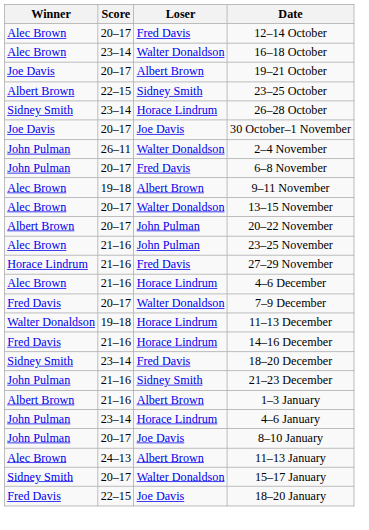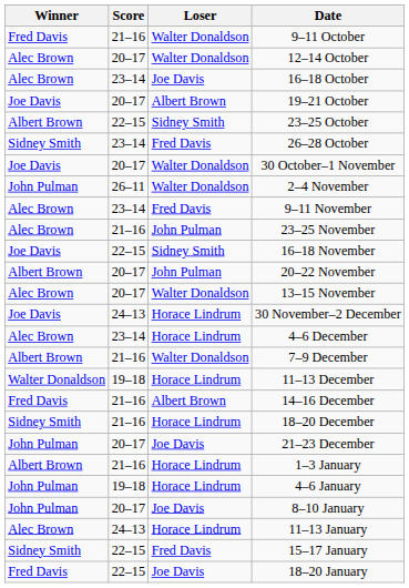 <table class="wikitable" style="text-align:center">
 <tr>
 <th>Winner</th>
 <th>Score</th>
 <th>Loser</th>
 <th>Date</th>
 </tr>
 <tr>
+<td align=left><a href='#'>Fred Davis</a></td>
+<td>21–16</td>
+<td align=left><a href='#'>Walter Donaldson</a></td>
+<td>9–11 October</td>
+</tr>
+<tr>
 <td align=left><a href='#'>Alec Brown</a></td>
 <td>20–17</td>
-<td align=left><a href='#'>Fred Davis</a></td>
+<td align=left><a href='#'>Walter Donaldson</a></td>
 <td>12–14 October</td>
 </tr>
 <tr>
 <td align=left><a href='#'>Alec Brown</a></td>
 <td>23–14</td>
-<td align=left><a href='#'>Walter Donaldson</a></td>
+<td align=left><a href='#'>Joe Davis</a></td>
 <td>16–18 October</td>
 </tr>
 <tr>
 <td align=left><a href='#'>Joe Davis</a></td>
 <td>20–17</td>
 <td align=left><a href='#'>Albert Brown</a></td>
 <td>19–21 October</td>
 </tr>
 <tr>
 <td align=left><a href='#'>Albert Brown</a></td>
 <td>22–15</td>
 <td align=left><a href='#'>Sidney Smith</a></td>
 <td>23–25 October</td>
 </tr>
 <tr>
 <td align=left><a href='#'>Sidney Smith</a></td>
 <td>23–14</td>
-<td align=left><a href='#'>Horace Lindrum</a></td>
+<td align=left><a href='#'>Fred Davis</a></td>
 <td>26–28 October</td>
 </tr>
 <tr>
 <td align=left><a href='#'>Joe Davis</a></td>
 <td>20–17</td>
-<td align=left><a href='#'>Joe Davis</a></td>
+<td align=left><a href='#'>Walter Donaldson</a></td>
 <td>30 October–1 November</td>
 </tr>
 <tr>
 <td align=left><a href='#'>John Pulman</a></td>
 <td>26–11</td>
 <td align=left><a href='#'>Walter Donaldson</a></td>
 <td>2–4 November</td>
 </tr>
 <tr>
-<td align=left><a href='#'>John Pulman</a></td>
-<td>20–17</td>
+<td align=left><a href='#'>Alec Brown</a></td>
+<td>23–14</td>
 <td align=left><a href='#'>Fred Davis</a></td>
-<td>6–8 November</td>
-</tr>
-<tr>
-<td align=left><a href='#'>Alec Brown</a></td>
-<td>19–18</td>
-<td align=left><a href='#'>Albert Brown</a></td>
 <td>9–11 November</td>
 </tr>
 <tr>
 <td align=left><a href='#'>Alec Brown</a></td>
-<td>20–17</td>
-<td align=left><a href='#'>Walter Donaldson</a></td>
-<td>13–15 November</td>
+<td>21–16</td>
+<td align=left><a href='#'>John Pulman</a></td>
+<td>23–25 November</td>
+</tr>
+<tr>
+<td align=left><a href='#'>Joe Davis</a></td>
+<td>22–15</td>
+<td align=left><a href='#'>Sidney Smith</a></td>
+<td>16–18 November</td>
 </tr>
 <tr>
 <td align=left><a href='#'>Albert Brown</a></td>
 <td>20–17</td>
 <td align=left><a href='#'>John Pulman</a></td>
 <td>20–22 November</td>
 </tr>
 <tr>
 <td align=left><a href='#'>Alec Brown</a></td>
-<td>21–16</td>
-<td align=left><a href='#'>John Pulman</a></td>
-<td>23–25 November</td>
+<td>20–17</td>
+<td align=left><a href='#'>Walter Donaldson</a></td>
+<td>13–15 November</td>
 </tr>
 <tr>
+<td align=left><a href='#'>Joe Davis</a></td>
+<td>24–13</td>
 <td align=left><a href='#'>Horace Lindrum</a></td>
-<td>21–16</td>
-<td align=left><a href='#'>Fred Davis</a></td>
-<td>27–29 November</td>
+<td>30 November–2 December</td>
 </tr>
 <tr>
 <td align=left><a href='#'>Alec Brown</a></td>
-<td>21–16</td>
+<td>23–14</td>
 <td align=left><a href='#'>Horace Lindrum</a></td>
 <td>4–6 December</td>
 </tr>
 <tr>
-<td align=left><a href='#'>Fred Davis</a></td>
-<td>20–17</td>
+<td align=left><a href='#'>Albert Brown</a></td>
+<td>21–16</td>
 <td align=left><a href='#'>Walter Donaldson</a></td>
 <td>7–9 December</td>
 </tr>
 <tr>
 <td align=left><a href='#'>Walter Donaldson</a></td>
 <td>19–18</td>
 <td align=left><a href='#'>Horace Lindrum</a></td>
 <td>11–13 December</td>
 </tr>
 <tr>
 <td align=left><a href='#'>Fred Davis</a></td>
 <td>21–16</td>
-<td align=left><a href='#'>Horace Lindrum</a></td>
+<td align=left><a href='#'>Albert Brown</a></td>
 <td>14–16 December</td>
 </tr>
 <tr>
 <td align=left><a href='#'>Sidney Smith</a></td>
-<td>23–14</td>
-<td align=left><a href='#'>Fred Davis</a></td>
+<td>21–16</td>
+<td align=left><a href='#'>Horace Lindrum</a></td>
 <td>18–20 December</td>
 </tr>
 <tr>
 <td align=left><a href='#'>John Pulman</a></td>
-<td>21–16</td>
-<td align=left><a href='#'>Sidney Smith</a></td>
+<td>20–17</td>
+<td align=left><a href='#'>Joe Davis</a></td>
 <td>21–23 December</td>
 </tr>
 <tr>
 <td align=left><a href='#'>Albert Brown</a></td>
 <td>21–16</td>
-<td align=left><a href='#'>Albert Brown</a></td>
+<td align=left><a href='#'>Horace Lindrum</a></td>
 <td>1–3 January</td>
 </tr>
 <tr>
 <td align=left><a href='#'>John Pulman</a></td>
-<td>23–14</td>
+<td>19–18</td>
 <td align=left><a href='#'>Horace Lindrum</a></td>
 <td>4–6 January</td>
 </tr>
 <tr>
 <td align=left><a href='#'>John Pulman</a></td>
 <td>20–17</td>
 <td align=left><a href='#'>Joe Davis</a></td>
 <td>8–10 January</td>
 </tr>
 <tr>
 <td align=left><a href='#'>Alec Brown</a></td>
 <td>24–13</td>
-<td align=left><a href='#'>Albert Brown</a></td>
+<td align=left><a href='#'>Horace Lindrum</a></td>
 <td>11–13 January</td>
 </tr>
 <tr>
 <td align=left><a href='#'>Sidney Smith</a></td>
-<td>20–17</td>
-<td align=left><a href='#'>Walter Donaldson</a></td>
+<td>22–15</td>
+<td align=left><a href='#'>Fred Davis</a></td>
 <td>15–17 January</td>
 </tr>
 <tr>
 <td align=left><a href='#'>Fred Davis</a></td>
 <td>22–15</td>
 <td align=left><a href='#'>Joe Davis</a></td>
 <td>18–20 January</td>
 </tr>
 </table>
